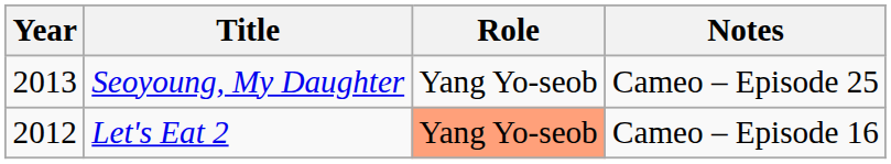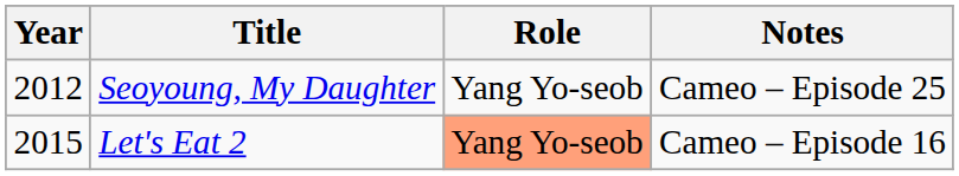 <table class="wikitable">
 <tr>
 <th>Year</th>
 <th>Title</th>
 <th>Role</th>
 <th>Notes</th>
 </tr>
 <tr>
-<td>2013</td>
+<td>2012</td>
 <td><em><a href='#'>Seoyoung, My Daughter</a></em></td>
 <td>Yang Yo-seob</td>
 <td>Cameo – Episode 25</td>
 </tr>
 <tr>
-<td>2012</td>
+<td>2015</td>
 <td><em><a href='#'>Let's Eat 2</a></em></td>
 <td style="background: lightsalmon;">Yang Yo-seob</td>
 <td>Cameo – Episode 16</td>
 </tr>
 </table>
